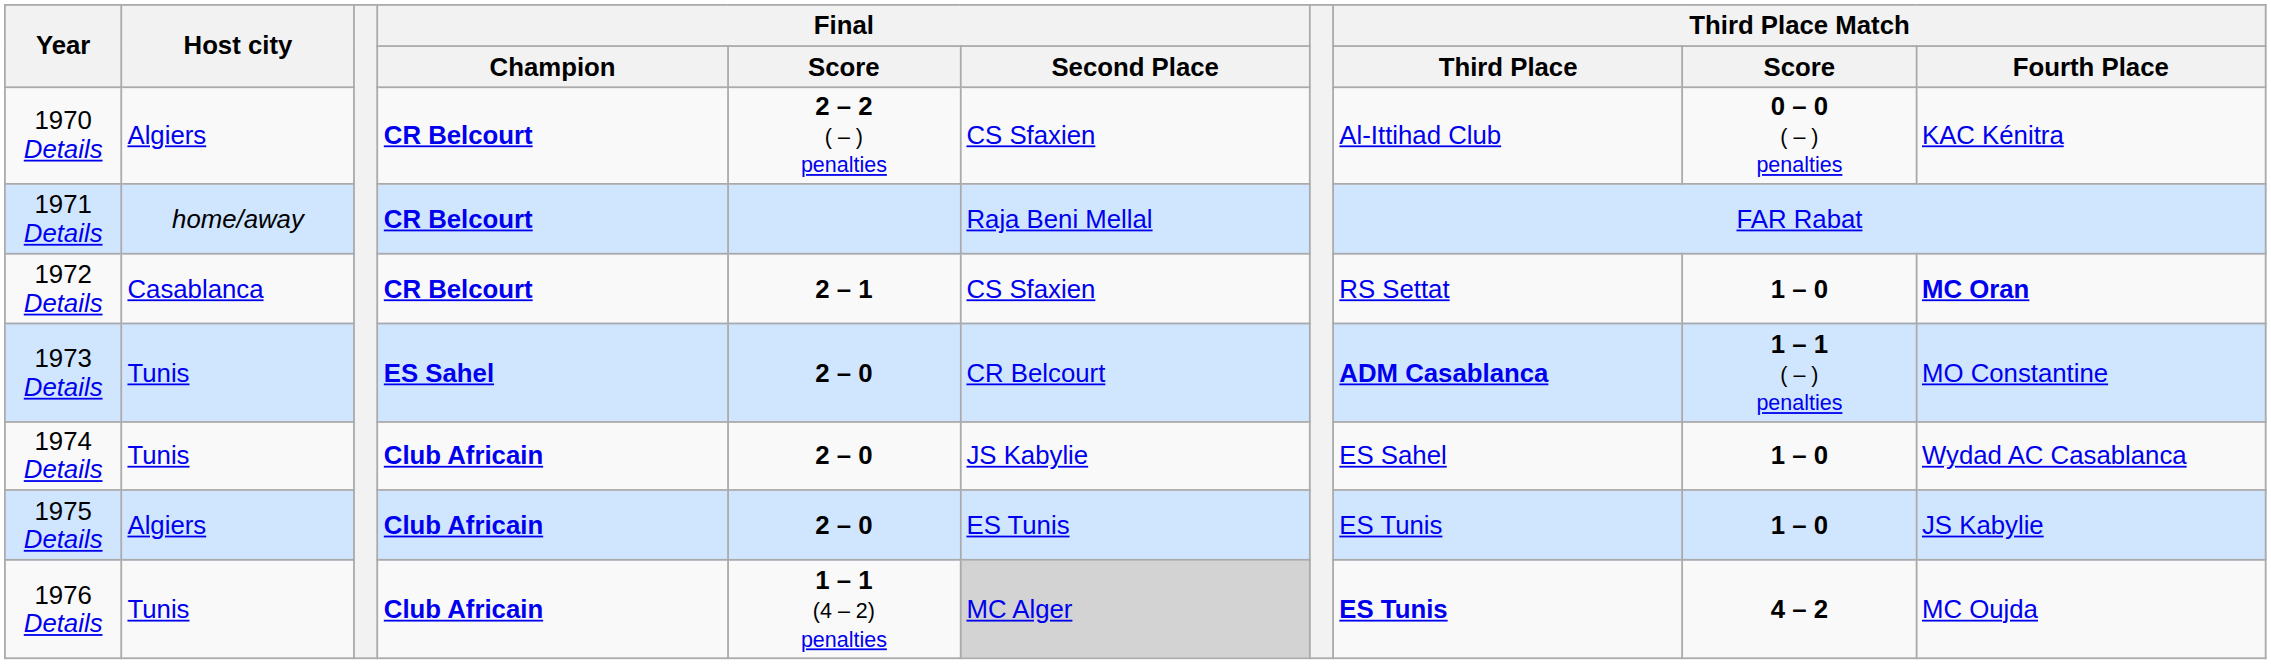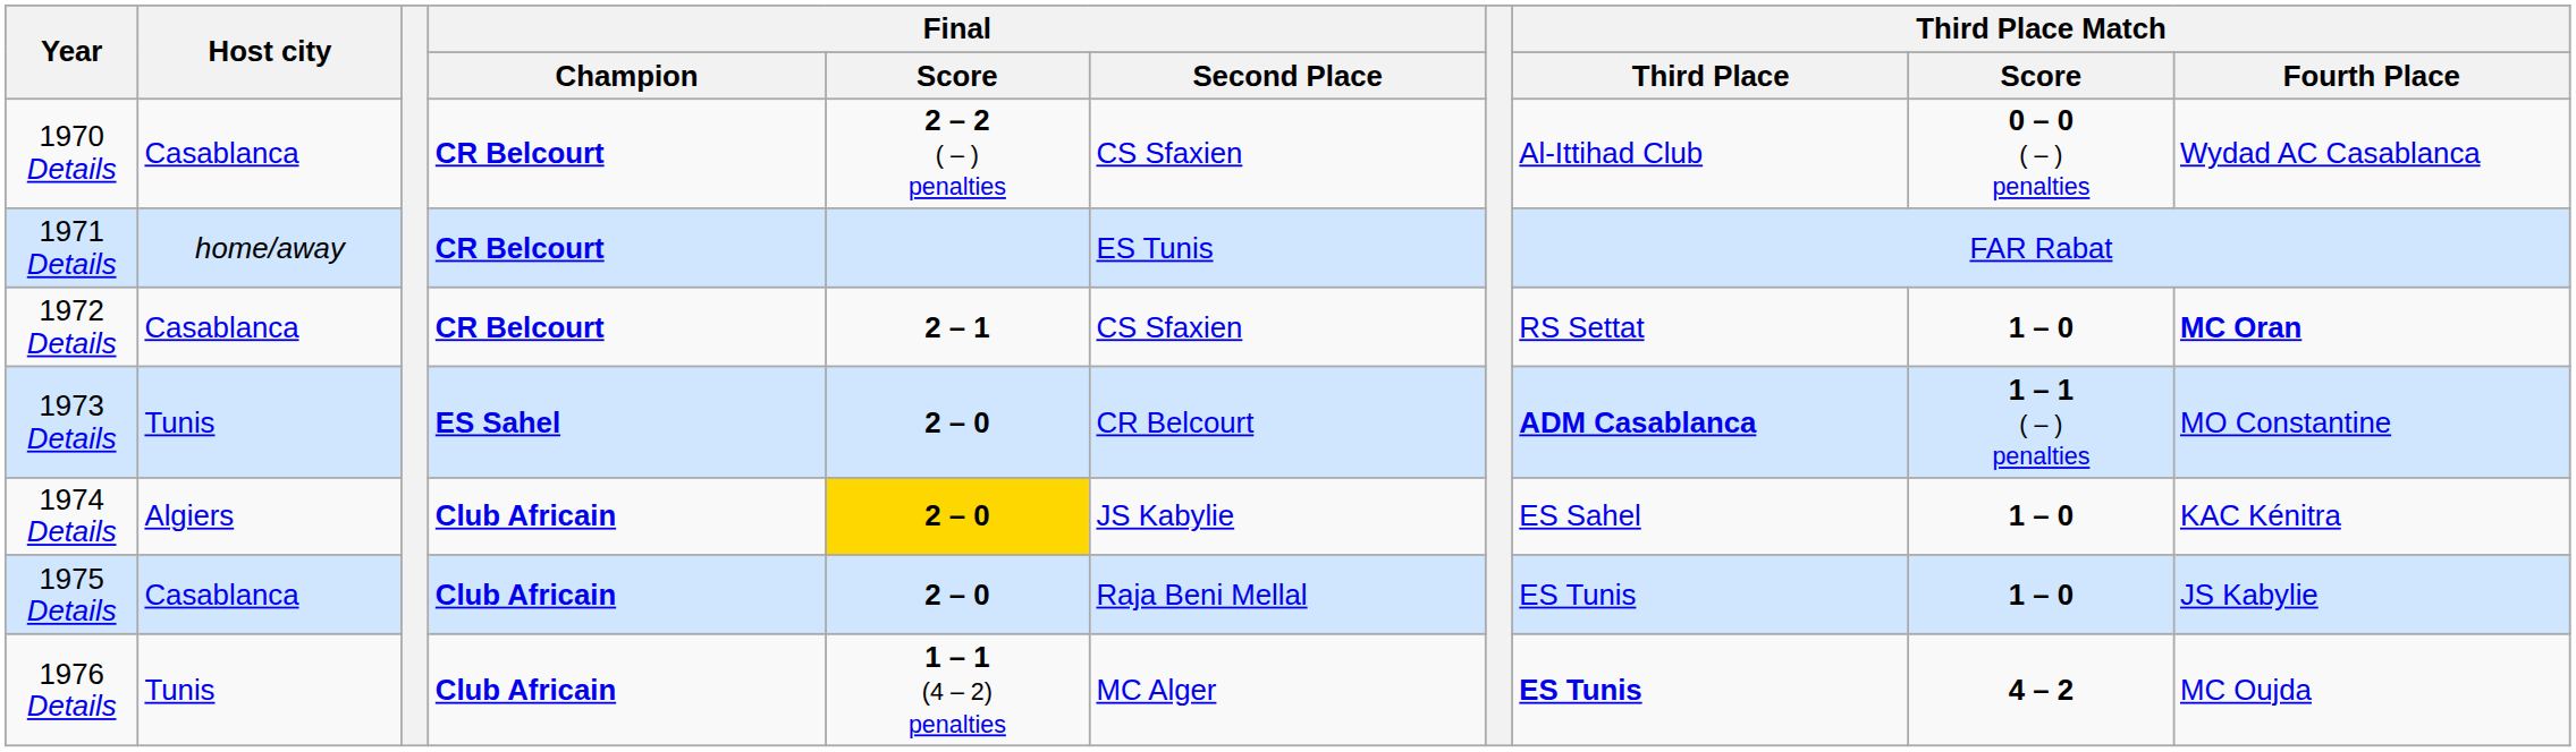 <table class="wikitable" style="font-size:90%; width:100%; text-align:center;">
 <tr>
 <th rowspan="2" width="5%">Year</th>
 <th rowspan="2" width="10%">Host city</th>
 <th width="1%" rowspan="9"></th>
 <th colspan="3">Final</th>
 <th width="1%" rowspan="9"></th>
 <th colspan="3">Third Place Match</th>
 </tr>
 <tr>
 <th width="15%">Champion</th>
 <th width="10%">Score</th>
 <th width="15%">Second Place</th>
 <th width="15%">Third Place</th>
 <th width="10%">Score</th>
 <th width="15%">Fourth Place</th>
 </tr>
 <tr>
 <td>1970<br><em><a href='#'>Details</a></em></td>
-<td align=left> <a href='#'>Algiers</a></td>
+<td align=left> <a href='#'>Casablanca</a></td>
 <td align=left><strong> <a href='#'>CR Belcourt</a></strong></td>
 <td><strong>2 – 2</strong> <br><small>( – )<br><a href='#'>penalties</a></small></td>
 <td align=left> <a href='#'>CS Sfaxien</a></td>
 <td align=left> <a href='#'>Al-Ittihad Club</a></td>
 <td><strong>0 – 0</strong> <br><small>( – )<br><a href='#'>penalties</a></small></td>
-<td align=left> <a href='#'>KAC Kénitra</a></td>
+<td align=left> <a href='#'>Wydad AC Casablanca</a></td>
 </tr>
 <tr style="background: #D0E6FF;">
 <td>1971<br><em><a href='#'>Details</a></em></td>
 <td><em>home/away</em></td>
 <td align=left><strong> <a href='#'>CR Belcourt</a></strong></td>
 <td></td>
-<td align=left> <a href='#'>Raja Beni Mellal</a></td>
+<td align=left> <a href='#'>ES Tunis</a></td>
 <td colspan=3> <a href='#'>FAR Rabat</a></td>
 </tr>
 <tr>
 <td>1972<br><em><a href='#'>Details</a></em></td>
 <td align=left> <a href='#'>Casablanca</a></td>
 <td align=left><strong> <a href='#'>CR Belcourt</a></strong></td>
 <td><strong>2 – 1</strong></td>
 <td align=left> <a href='#'>CS Sfaxien</a></td>
 <td align=left> <a href='#'>RS Settat</a></td>
 <td><strong>1 – 0</strong></td>
 <td align=left><strong> <a href='#'>MC Oran</a></strong></td>
 </tr>
 <tr style="background: #D0E6FF;">
 <td>1973<br><em><a href='#'>Details</a></em></td>
 <td align=left> <a href='#'>Tunis</a></td>
 <td align=left><strong> <a href='#'>ES Sahel</a></strong></td>
 <td><strong>2 – 0</strong></td>
 <td align=left> <a href='#'>CR Belcourt</a></td>
 <td align=left><strong> <a href='#'>ADM Casablanca</a></strong></td>
 <td><strong>1 – 1</strong> <br><small>( – )<br><a href='#'>penalties</a></small></td>
 <td align=left> <a href='#'>MO Constantine</a></td>
 </tr>
 <tr>
 <td>1974<br><em><a href='#'>Details</a></em></td>
-<td align=left> <a href='#'>Tunis</a></td>
+<td align=left> <a href='#'>Algiers</a></td>
 <td align=left><strong> <a href='#'>Club Africain</a></strong></td>
-<td><strong>2 – 0</strong></td>
+<td style="background: gold;"><strong>2 – 0</strong></td>
 <td align=left> <a href='#'>JS Kabylie</a></td>
 <td align=left> <a href='#'>ES Sahel</a></td>
 <td><strong>1 – 0</strong></td>
-<td align=left> <a href='#'>Wydad AC Casablanca</a></td>
+<td align=left> <a href='#'>KAC Kénitra</a></td>
 </tr>
 <tr style="background: #D0E6FF;">
 <td>1975<br><em><a href='#'>Details</a></em></td>
-<td align=left> <a href='#'>Algiers</a></td>
+<td align=left> <a href='#'>Casablanca</a></td>
 <td align=left><strong> <a href='#'>Club Africain</a></strong></td>
 <td><strong>2 – 0</strong></td>
-<td align=left> <a href='#'>ES Tunis</a></td>
+<td align=left> <a href='#'>Raja Beni Mellal</a></td>
 <td align=left> <a href='#'>ES Tunis</a></td>
 <td><strong>1 – 0</strong></td>
 <td align=left> <a href='#'>JS Kabylie</a></td>
 </tr>
 <tr>
 <td>1976<br><em><a href='#'>Details</a></em></td>
 <td align=left> <a href='#'>Tunis</a></td>
 <td align=left><strong> <a href='#'>Club Africain</a></strong></td>
 <td><strong>1 – 1</strong> <br><small>(4 – 2)<br><a href='#'>penalties</a></small></td>
-<td align=left style="background: lightgrey;"> <a href='#'>MC Alger</a></td>
+<td align=left> <a href='#'>MC Alger</a></td>
 <td align=left><strong> <a href='#'>ES Tunis</a></strong></td>
 <td><strong>4 – 2</strong></td>
 <td align=left> <a href='#'>MC Oujda</a></td>
 </tr>
 </table>
